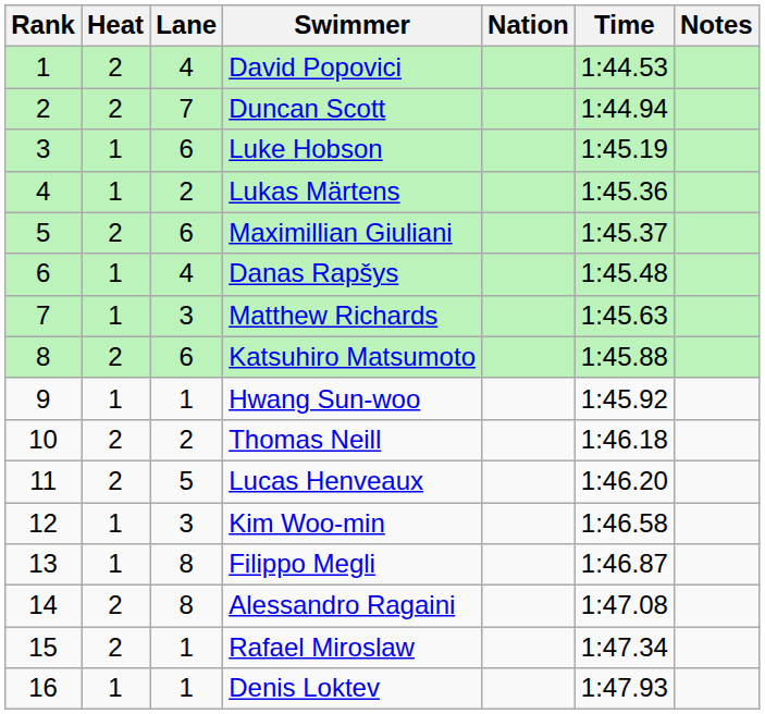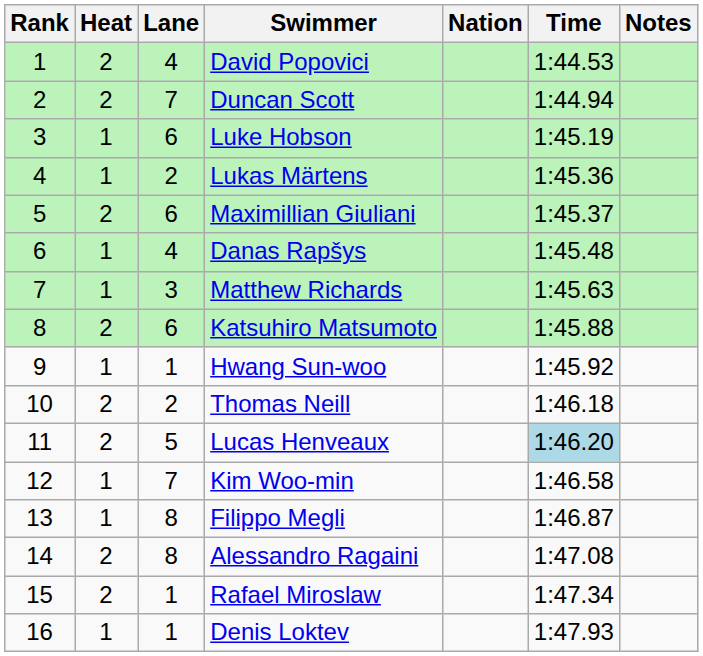 <table class="wikitable sortable mw-collapsible" style="text-align:center">
 <tr>
 <th scope="col">Rank</th>
 <th scope="col">Heat</th>
 <th scope="col">Lane</th>
 <th scope="col">Swimmer</th>
 <th scope="col">Nation</th>
 <th scope="col">Time</th>
 <th scope="col">Notes</th>
 </tr>
 <tr bgcolor=bbf3bb>
 <td>1</td>
 <td>2</td>
 <td>4</td>
 <td align=left><a href='#'>David Popovici</a></td>
 <td align=left></td>
 <td>1:44.53</td>
 <td></td>
 </tr>
 <tr bgcolor=bbf3bb>
 <td>2</td>
 <td>2</td>
 <td>7</td>
 <td align=left><a href='#'>Duncan Scott</a></td>
 <td align=left></td>
 <td>1:44.94</td>
 <td></td>
 </tr>
 <tr bgcolor=bbf3bb>
 <td>3</td>
 <td>1</td>
 <td>6</td>
 <td align=left><a href='#'>Luke Hobson</a></td>
 <td align=left></td>
 <td>1:45.19</td>
 <td></td>
 </tr>
 <tr bgcolor=bbf3bb>
 <td>4</td>
 <td>1</td>
 <td>2</td>
 <td align=left><a href='#'>Lukas Märtens</a></td>
 <td align=left></td>
 <td>1:45.36</td>
 <td></td>
 </tr>
 <tr bgcolor=bbf3bb>
 <td>5</td>
 <td>2</td>
 <td>6</td>
 <td align=left><a href='#'>Maximillian Giuliani</a></td>
 <td align=left></td>
 <td>1:45.37</td>
 <td></td>
 </tr>
 <tr bgcolor=bbf3bb>
 <td>6</td>
 <td>1</td>
 <td>4</td>
 <td align=left><a href='#'>Danas Rapšys</a></td>
 <td align=left></td>
 <td>1:45.48</td>
 <td></td>
 </tr>
 <tr bgcolor=bbf3bb>
 <td>7</td>
 <td>1</td>
 <td>3</td>
 <td align=left><a href='#'>Matthew Richards</a></td>
 <td align=left></td>
 <td>1:45.63</td>
 <td></td>
 </tr>
 <tr bgcolor=bbf3bb>
 <td>8</td>
 <td>2</td>
 <td>6</td>
 <td align=left><a href='#'>Katsuhiro Matsumoto</a></td>
 <td align=left></td>
 <td>1:45.88</td>
 <td></td>
 </tr>
 <tr>
 <td>9</td>
 <td>1</td>
 <td>1</td>
 <td align=left><a href='#'>Hwang Sun-woo</a></td>
 <td align=left></td>
 <td>1:45.92</td>
 <td></td>
 </tr>
 <tr>
 <td>10</td>
 <td>2</td>
 <td>2</td>
 <td align=left><a href='#'>Thomas Neill</a></td>
 <td align=left></td>
 <td>1:46.18</td>
 <td></td>
 </tr>
 <tr>
 <td>11</td>
 <td>2</td>
 <td>5</td>
 <td align=left><a href='#'>Lucas Henveaux</a></td>
 <td align=left></td>
-<td>1:46.20</td>
+<td style="background: lightblue;">1:46.20</td>
 <td></td>
 </tr>
 <tr>
 <td>12</td>
 <td>1</td>
-<td>3</td>
+<td>7</td>
 <td align=left><a href='#'>Kim Woo-min</a></td>
 <td align=left></td>
 <td>1:46.58</td>
 <td></td>
 </tr>
 <tr>
 <td>13</td>
 <td>1</td>
 <td>8</td>
 <td align=left><a href='#'>Filippo Megli</a></td>
 <td align=left></td>
 <td>1:46.87</td>
 <td></td>
 </tr>
 <tr>
 <td>14</td>
 <td>2</td>
 <td>8</td>
 <td align=left><a href='#'>Alessandro Ragaini</a></td>
 <td align=left></td>
 <td>1:47.08</td>
 <td></td>
 </tr>
 <tr>
 <td>15</td>
 <td>2</td>
 <td>1</td>
 <td align=left><a href='#'>Rafael Miroslaw</a></td>
 <td align=left></td>
 <td>1:47.34</td>
 <td></td>
 </tr>
 <tr>
 <td>16</td>
 <td>1</td>
 <td>1</td>
 <td align=left><a href='#'>Denis Loktev</a></td>
 <td align=left></td>
 <td>1:47.93</td>
 <td></td>
 </tr>
 </table>
